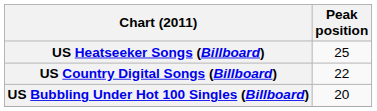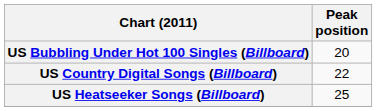 <table class="wikitable sortable plainrowheaders" style="text-align:center;">
 <tr>
 <th>Chart (2011)</th>
 <th>Peak <br> position</th>
 </tr>
 <tr>
-<th scope="row">US <a href='#'>Heatseeker Songs</a> (<a href='#'><em>Billboard</em></a>)</th>
-<td>25</td>
+<th scope="row">US <a href='#'>Bubbling Under Hot 100 Singles</a> (<a href='#'><em>Billboard</em></a>)</th>
+<td>20</td>
 </tr>
 <tr>
 <th scope="row">US <a href='#'>Country Digital Songs</a> (<a href='#'><em>Billboard</em></a>)</th>
 <td>22</td>
 </tr>
 <tr>
-<th scope="row">US <a href='#'>Bubbling Under Hot 100 Singles</a> (<a href='#'><em>Billboard</em></a>)</th>
-<td>20</td>
+<th scope="row">US <a href='#'>Heatseeker Songs</a> (<a href='#'><em>Billboard</em></a>)</th>
+<td>25</td>
 </tr>
 <tr>
 </tr>
 </table>
